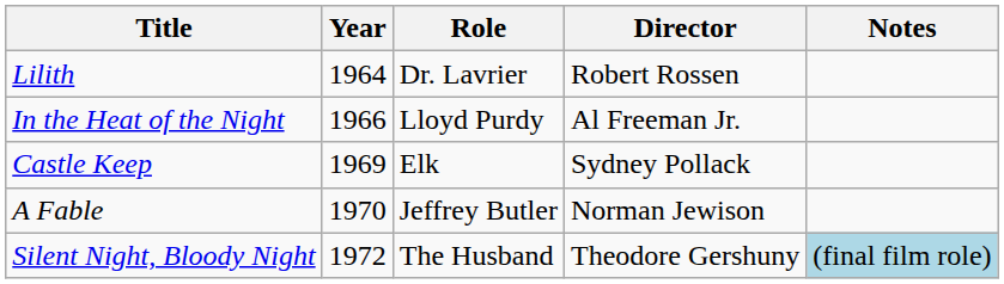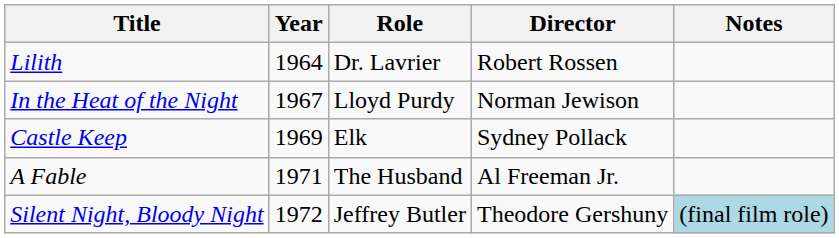 <table class="wikitable">
 <tr>
 <th>Title</th>
 <th>Year</th>
 <th>Role</th>
 <th>Director</th>
 <th>Notes</th>
 </tr>
 <tr>
 <td><em><a href='#'>Lilith</a></em></td>
 <td>1964</td>
 <td>Dr. Lavrier</td>
 <td>Robert Rossen</td>
 <td></td>
 </tr>
 <tr>
 <td><em><a href='#'>In the Heat of the Night</a></em></td>
-<td>1966</td>
+<td>1967</td>
 <td>Lloyd Purdy</td>
-<td>Al Freeman Jr.</td>
+<td>Norman Jewison</td>
 <td></td>
 </tr>
 <tr>
 <td><em><a href='#'>Castle Keep</a></em></td>
 <td>1969</td>
 <td>Elk</td>
 <td>Sydney Pollack</td>
 <td></td>
 </tr>
 <tr>
 <td><em>A Fable</em></td>
-<td>1970</td>
-<td>Jeffrey Butler</td>
-<td>Norman Jewison</td>
+<td>1971</td>
+<td>The Husband</td>
+<td>Al Freeman Jr.</td>
 <td></td>
 </tr>
 <tr>
 <td><em><a href='#'>Silent Night, Bloody Night</a></em></td>
 <td>1972</td>
-<td>The Husband</td>
+<td>Jeffrey Butler</td>
 <td>Theodore Gershuny</td>
 <td style="background: lightblue;">(final film role)</td>
 </tr>
 </table>
